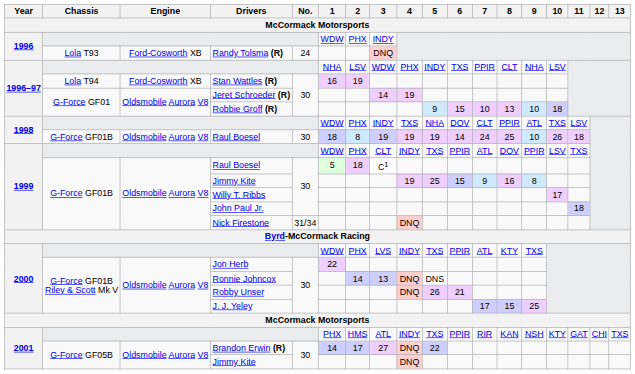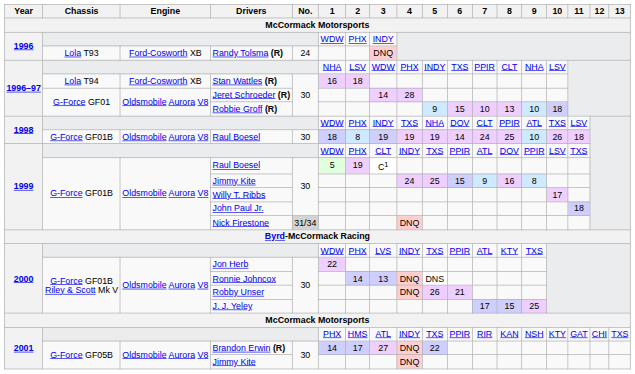 <table class="wikitable" style="text-align:center; font-size:85%">
 <tr>
 <th>Year</th>
 <th>Chassis</th>
 <th>Engine</th>
 <th>Drivers</th>
 <th>No.</th>
 <th>1</th>
 <th>2</th>
 <th>3</th>
 <th>4</th>
 <th>5</th>
 <th>6</th>
 <th>7</th>
 <th>8</th>
 <th>9</th>
 <th>10</th>
 <th>11</th>
 <th>12</th>
 <th>13</th>
 </tr>
 <tr>
 <th colspan=21>McCormack Motorsports</th>
 </tr>
 <tr>
 <th rowspan=2><a href='#'>1996</a></th>
 <td colspan=4 style="background:#EBECEE;"></td>
 <td><a href='#'>WDW</a></td>
 <td><a href='#'>PHX</a></td>
 <td><a href='#'>INDY</a></td>
 <td colspan=10 rowspan=2 style="background:#EBECEE;"></td>
 </tr>
 <tr>
 <td><a href='#'>Lola</a> T93</td>
 <td><a href='#'>Ford-Cosworth</a> XB</td>
 <td align=left> <a href='#'>Randy Tolsma</a> <strong>(R)</strong></td>
 <td>24</td>
 <td></td>
 <td></td>
 <td style="background:#FFCFCF;" align=center>DNQ</td>
 </tr>
 <tr>
 <th rowspan=4><a href='#'>1996–97</a></th>
 <td colspan=4 style="background:#EBECEE;"></td>
 <td><a href='#'>NHA</a></td>
 <td><a href='#'>LSV</a></td>
 <td><a href='#'>WDW</a></td>
 <td><a href='#'>PHX</a></td>
 <td><a href='#'>INDY</a></td>
 <td><a href='#'>TXS</a></td>
 <td><a href='#'>PPIR</a></td>
 <td><a href='#'>CLT</a></td>
 <td><a href='#'>NHA</a></td>
 <td><a href='#'>LSV</a></td>
 <td colspan=3  rowspan=4 style="background:#EBECEE;"></td>
 </tr>
 <tr>
 <td><a href='#'>Lola</a> T94</td>
 <td><a href='#'>Ford-Cosworth</a> XB</td>
 <td align=left> <a href='#'>Stan Wattles</a> <strong>(R)</strong></td>
 <td rowspan=3>30</td>
 <td style="background:#EFCFFF;" align=center>16</td>
-<td style="background:#EFCFFF;" align=center>19</td>
+<td style="background:#EFCFFF;" align=center>18</td>
 <td></td>
 <td></td>
 <td></td>
 <td></td>
 <td></td>
 <td></td>
 <td></td>
 <td></td>
 </tr>
 <tr>
 <td rowspan=2><a href='#'>G-Force</a> GF01</td>
 <td rowspan=2><a href='#'>Oldsmobile</a> <a href='#'>Aurora</a> <a href='#'>V8</a></td>
 <td align=left> <a href='#'>Jeret Schroeder</a> <strong>(R)</strong></td>
 <td></td>
 <td></td>
 <td style="background:#EFCFFF;" align=center>14</td>
-<td style="background:#EFCFFF;" align=center>19</td>
+<td style="background:#EFCFFF;" align=center>28</td>
 <td></td>
 <td></td>
 <td></td>
 <td></td>
 <td></td>
 <td></td>
 </tr>
 <tr>
 <td align=left> <a href='#'>Robbie Groff</a> <strong>(R)</strong></td>
 <td></td>
 <td></td>
 <td></td>
 <td></td>
 <td style="background:#CFEAFF;" align=center>9</td>
 <td style="background:#EFCFFF;" align=center>15</td>
 <td style="background:#EFCFFF;" align=center>10</td>
 <td style="background:#EFCFFF;" align=center>13</td>
 <td style="background:#CFEAFF;" align=center>10</td>
 <td style="background:#CFCFFF;" align=center>18</td>
 </tr>
 <tr>
 <th rowspan=2><a href='#'>1998</a></th>
 <td colspan=4 style="background:#EBECEE;"></td>
 <td><a href='#'>WDW</a></td>
 <td><a href='#'>PHX</a></td>
 <td><a href='#'>INDY</a></td>
 <td><a href='#'>TXS</a></td>
 <td><a href='#'>NHA</a></td>
 <td><a href='#'>DOV</a></td>
 <td><a href='#'>CLT</a></td>
 <td><a href='#'>PPIR</a></td>
 <td><a href='#'>ATL</a></td>
 <td><a href='#'>TXS</a></td>
 <td><a href='#'>LSV</a></td>
 <td colspan=2 rowspan=8 style="background:#EBECEE;"></td>
 </tr>
 <tr>
 <td><a href='#'>G-Force</a> GF01B</td>
 <td><a href='#'>Oldsmobile</a> <a href='#'>Aurora</a> <a href='#'>V8</a></td>
 <td align=left> <a href='#'>Raul Boesel</a></td>
 <td>30</td>
 <td style="background:#CFCFFF;" align=center>18</td>
 <td style="background:#CFEAFF;" align=center>8</td>
 <td style="background:#CFCFFF;" align=center>19</td>
 <td style="background:#EFCFFF;" align=center>19</td>
 <td style="background:#EFCFFF;" align=center>19</td>
 <td style="background:#EFCFFF;" align=center>14</td>
 <td style="background:#EFCFFF;" align=center>24</td>
 <td style="background:#EFCFFF;" align=center>25</td>
 <td style="background:#CFEAFF;" align=center>10</td>
 <td style="background:#EFCFFF;" align=center>26</td>
 <td style="background:#EFCFFF;" align=center>18</td>
 </tr>
 <tr>
 <th rowspan=6><a href='#'>1999</a></th>
 <td colspan=4 style="background:#EBECEE;"></td>
 <td><a href='#'>WDW</a></td>
 <td><a href='#'>PHX</a></td>
 <td><a href='#'>CLT</a></td>
 <td><a href='#'>INDY</a></td>
 <td><a href='#'>TXS</a></td>
 <td><a href='#'>PPIR</a></td>
 <td><a href='#'>ATL</a></td>
 <td><a href='#'>DOV</a></td>
 <td><a href='#'>PPIR</a></td>
 <td><a href='#'>LSV</a></td>
 <td><a href='#'>TXS</a></td>
 </tr>
 <tr>
 <td rowspan=5><a href='#'>G-Force</a> GF01B</td>
 <td rowspan=5><a href='#'>Oldsmobile</a> <a href='#'>Aurora</a> <a href='#'>V8</a></td>
 <td align=left> <a href='#'>Raul Boesel</a></td>
 <td rowspan=4>30</td>
 <td style="background:#DFFFDF;" align=center>5</td>
-<td style="background:#EFCFFF;" align=center>18</td>
+<td style="background:#EFCFFF;" align=center>19</td>
 <td style="background:#FFFFFF;" align=center>C<sup>1</sup></td>
 <td></td>
 <td></td>
 <td></td>
 <td></td>
 <td></td>
 <td></td>
 <td></td>
 <td></td>
 </tr>
 <tr>
 <td align=left> <a href='#'>Jimmy Kite</a></td>
 <td></td>
 <td></td>
 <td></td>
-<td style="background:#EFCFFF;" align=center>19</td>
+<td style="background:#EFCFFF;" align=center>24</td>
 <td style="background:#EFCFFF;" align=center>25</td>
 <td style="background:#CFCFFF;" align=center>15</td>
 <td style="background:#CFEAFF;" align=center>9</td>
 <td style="background:#EFCFFF;" align=center>16</td>
 <td style="background:#CFEAFF;" align=center>8</td>
 <td></td>
 <td></td>
 </tr>
 <tr>
 <td align=left> <a href='#'>Willy T. Ribbs</a></td>
 <td></td>
 <td></td>
 <td></td>
 <td></td>
 <td></td>
 <td></td>
 <td></td>
 <td></td>
 <td></td>
 <td style="background:#EFCFFF;" align=center>17</td>
 <td></td>
 </tr>
 <tr>
 <td align=left> <a href='#'>John Paul Jr.</a></td>
 <td></td>
 <td></td>
 <td></td>
 <td></td>
 <td></td>
 <td></td>
 <td></td>
 <td></td>
 <td></td>
 <td></td>
 <td style="background:#CFCFFF;" align=center>18</td>
 </tr>
 <tr>
 <td align=left> <a href='#'>Nick Firestone</a></td>
-<td>31/34</td>
+<td style="background: lightgrey;">31/34</td>
 <td></td>
 <td></td>
 <td></td>
 <td style="background:#FFCFCF;" align=center>DNQ</td>
 <td></td>
 <td></td>
 <td></td>
 <td></td>
 <td></td>
 <td></td>
 <td></td>
 </tr>
 <tr>
 <th colspan=21><a href='#'>Byrd</a>-McCormack Racing</th>
 </tr>
 <tr>
 <th rowspan=5><a href='#'>2000</a></th>
 <td colspan=4 style="background:#EBECEE;"></td>
 <td><a href='#'>WDW</a></td>
 <td><a href='#'>PHX</a></td>
 <td><a href='#'>LVS</a></td>
 <td><a href='#'>INDY</a></td>
 <td><a href='#'>TXS</a></td>
 <td><a href='#'>PPIR</a></td>
 <td><a href='#'>ATL</a></td>
 <td><a href='#'>KTY</a></td>
 <td><a href='#'>TXS</a></td>
 <td colspan=4 rowspan=5 style="background:#EBECEE;"></td>
 </tr>
 <tr>
 <td rowspan=4><a href='#'>G-Force</a> GF01B <br> <a href='#'>Riley & Scott</a> Mk V</td>
 <td rowspan=4><a href='#'>Oldsmobile</a> <a href='#'>Aurora</a> <a href='#'>V8</a></td>
 <td align=left> <a href='#'>Jon Herb</a></td>
 <td rowspan=4>30</td>
 <td style="background:#EFCFFF;" align=center>22</td>
 <td></td>
 <td></td>
 <td></td>
 <td></td>
 <td></td>
 <td></td>
 <td></td>
 <td></td>
 </tr>
 <tr>
 <td align=left> <a href='#'>Ronnie Johncox</a></td>
 <td></td>
 <td style="background:#CFCFFF;" align=center>14</td>
 <td style="background:#CFCFFF;" align=center>13</td>
 <td style="background:#FFCFCF;" align=center>DNQ</td>
 <td style="background:#FFFFFF;" align=center>DNS</td>
 <td></td>
 <td></td>
 <td></td>
 <td></td>
 </tr>
 <tr>
 <td align=left> <a href='#'>Robby Unser</a></td>
 <td></td>
 <td></td>
 <td></td>
 <td style="background:#FFCFCF;" align=center>DNQ</td>
 <td style="background:#EFCFFF;" align=center>26</td>
 <td style="background:#EFCFFF;" align=center>21</td>
 <td></td>
 <td></td>
 <td></td>
 </tr>
 <tr>
 <td align=left> <a href='#'>J. J. Yeley</a></td>
 <td></td>
 <td></td>
 <td></td>
 <td></td>
 <td></td>
 <td></td>
 <td style="background:#CFCFFF;" align=center>17</td>
 <td style="background:#CFCFFF;" align=center>15</td>
 <td style="background:#EFCFFF;" align=center>25</td>
 </tr>
 <tr>
 <th colspan=21>McCormack Motorsports</th>
 </tr>
 <tr>
 <th rowspan=3><a href='#'>2001</a></th>
 <td colspan=4 style="background:#EBECEE;"></td>
 <td><a href='#'>PHX</a></td>
 <td><a href='#'>HMS</a></td>
 <td><a href='#'>ATL</a></td>
 <td><a href='#'>INDY</a></td>
 <td><a href='#'>TXS</a></td>
 <td><a href='#'>PPIR</a></td>
 <td><a href='#'>RIR</a></td>
 <td><a href='#'>KAN</a></td>
 <td><a href='#'>NSH</a></td>
 <td><a href='#'>KTY</a></td>
 <td><a href='#'>GAT</a></td>
 <td><a href='#'>CHI</a></td>
 <td><a href='#'>TXS</a></td>
 </tr>
 <tr>
 <td rowspan=2><a href='#'>G-Force</a> GF05B</td>
 <td rowspan=2><a href='#'>Oldsmobile</a> <a href='#'>Aurora</a> <a href='#'>V8</a></td>
 <td align=left> <a href='#'>Brandon Erwin</a> <strong>(R)</strong></td>
 <td rowspan=2>30</td>
 <td style="background:#CFCFFF;" align=center>14</td>
 <td style="background:#CFCFFF;" align=center>17</td>
 <td style="background:#EFCFFF;" align=center>27</td>
 <td style="background:#FFCFCF;" align=center>DNQ</td>
 <td style="background:#CFCFFF;" align=center>22</td>
 <td></td>
 <td></td>
 <td></td>
 <td></td>
 <td></td>
 <td></td>
 <td></td>
 <td></td>
 </tr>
 <tr>
 <td align=left> <a href='#'>Jimmy Kite</a></td>
 <td></td>
 <td></td>
 <td></td>
 <td style="background:#FFCFCF;" align=center>DNQ</td>
 <td></td>
 <td></td>
 <td></td>
 <td></td>
 <td></td>
 <td></td>
 <td></td>
 <td></td>
 <td></td>
 </tr>
 </table>
